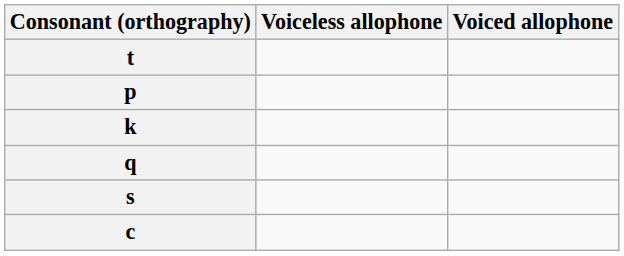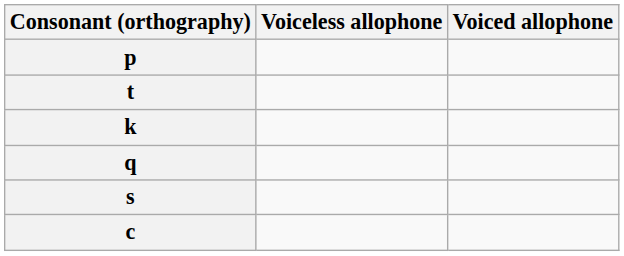 <table class="wikitable" style=text-align:center>
 <tr>
 <th>Consonant (orthography)</th>
 <th>Voiceless allophone</th>
 <th>Voiced allophone</th>
 </tr>
 <tr>
-<th><strong>t</strong></th>
+<th><strong>p</strong></th>
 <td></td>
 <td></td>
 </tr>
 <tr>
-<th><strong>p</strong></th>
+<th><strong>t</strong></th>
 <td></td>
 <td></td>
 </tr>
 <tr>
 <th><strong>k</strong></th>
 <td></td>
 <td></td>
 </tr>
 <tr>
 <th><strong>q</strong></th>
 <td></td>
 <td></td>
 </tr>
 <tr>
 <th><strong>s</strong></th>
 <td></td>
 <td></td>
 </tr>
 <tr>
 <th><strong>c</strong></th>
 <td></td>
 <td></td>
 </tr>
 </table>
